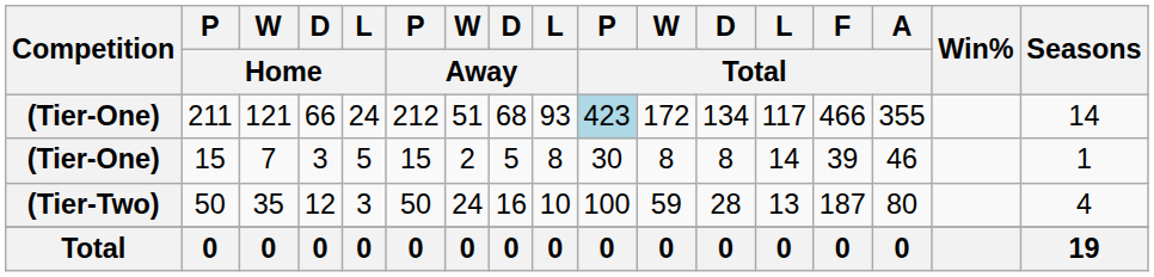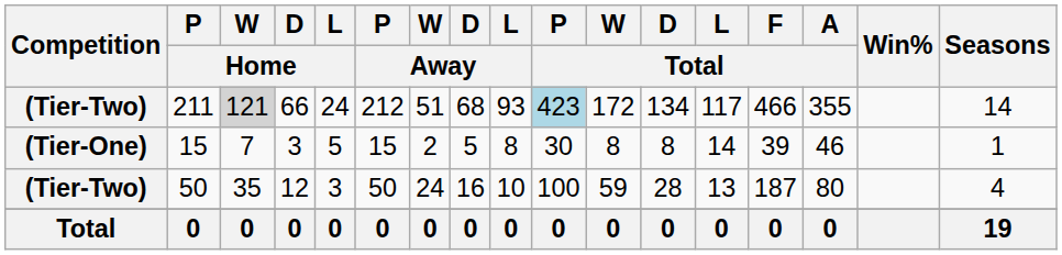 <table class="wikitable plainrowheaders sortable" style="text-align:center">
 <tr>
 <th scope="col" rowspan="2">Competition</th>
 <th scope="col">P</th>
 <th scope="col">W</th>
 <th scope="col">D</th>
 <th scope="col">L</th>
 <th scope="col">P</th>
 <th scope="col">W</th>
 <th scope="col">D</th>
 <th scope="col">L</th>
 <th scope="col">P</th>
 <th scope="col">W</th>
 <th scope="col">D</th>
 <th scope="col">L</th>
 <th scope="col">F</th>
 <th scope="col">A</th>
 <th scope="col" rowspan="2">Win%</th>
 <th scope="col" rowspan="2">Seasons</th>
 </tr>
 <tr class="unsortable">
 <th colspan="4">Home</th>
 <th colspan="4">Away</th>
 <th colspan="6">Total</th>
 </tr>
 <tr>
-<th scope="row" align=left> (Tier-One)</th>
+<th scope="row" align=left> (Tier-Two)</th>
 <td>211</td>
-<td>121</td>
+<td style="background: lightgrey;">121</td>
 <td>66</td>
 <td>24</td>
 <td>212</td>
 <td>51</td>
 <td>68</td>
 <td>93</td>
 <td style="background: lightblue;">423</td>
 <td>172</td>
 <td>134</td>
 <td>117</td>
 <td>466</td>
 <td>355</td>
 <td></td>
 <td>14</td>
 </tr>
 <tr>
 <th scope="row" align=left> (Tier-One)</th>
 <td>15</td>
 <td>7</td>
 <td>3</td>
 <td>5</td>
 <td>15</td>
 <td>2</td>
 <td>5</td>
 <td>8</td>
 <td>30</td>
 <td>8</td>
 <td>8</td>
 <td>14</td>
 <td>39</td>
 <td>46</td>
 <td></td>
 <td>1</td>
 </tr>
 <tr>
 <th scope="row" align=left> (Tier-Two)</th>
 <td>50</td>
 <td>35</td>
 <td>12</td>
 <td>3</td>
 <td>50</td>
 <td>24</td>
 <td>16</td>
 <td>10</td>
 <td>100</td>
 <td>59</td>
 <td>28</td>
 <td>13</td>
 <td>187</td>
 <td>80</td>
 <td></td>
 <td>4</td>
 </tr>
 <tr>
 </tr>
 <tr class="sortbottom">
 <th>Total</th>
 <th>0</th>
 <th>0</th>
 <th>0</th>
 <th>0</th>
 <th>0</th>
 <th>0</th>
 <th>0</th>
 <th>0</th>
 <th>0</th>
 <th>0</th>
 <th>0</th>
 <th>0</th>
 <th>0</th>
 <th>0</th>
 <th></th>
 <th>19</th>
 </tr>
 </table>
